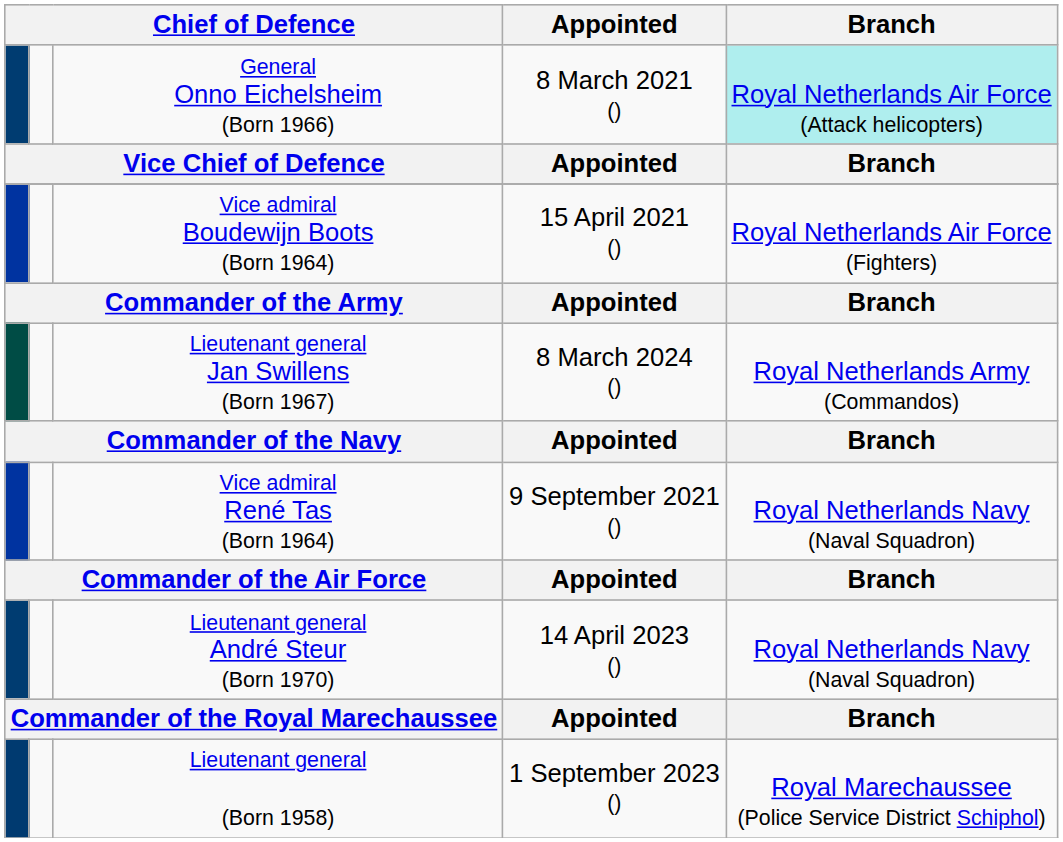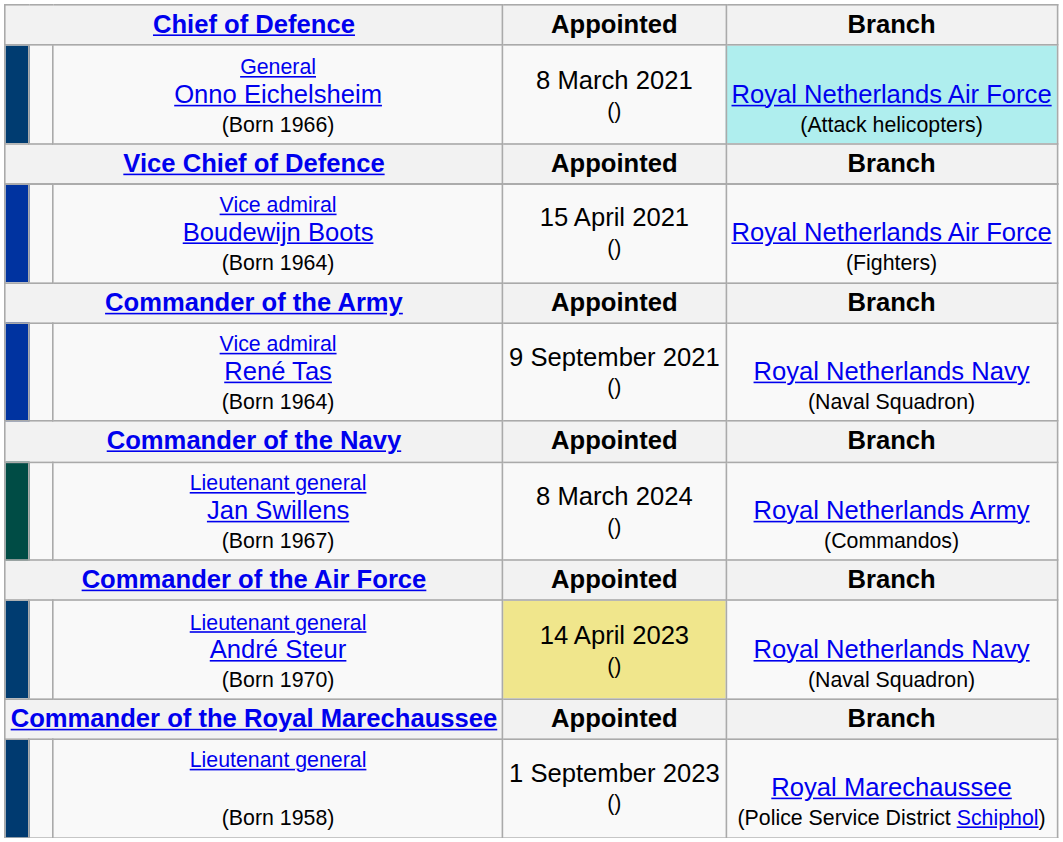 <table class="wikitable" style="text-align:center">
 <tr>
 <th colspan=3><a href='#'>Chief of Defence</a></th>
 <th>Appointed</th>
 <th>Branch</th>
 </tr>
 <tr>
 <td style="background-color:#003c71;"></td>
 <td></td>
 <td> <small><a href='#'>General</a></small> <br> <a href='#'>Onno Eichelsheim</a> <br> <small>(Born 1966)</small></td>
 <td>8 March 2021 <br> <small>()</small></td>
 <td style="background: paleturquoise;"> <br> <a href='#'>Royal Netherlands Air Force</a> <br> <small>(Attack helicopters)</small></td>
 </tr>
 <tr>
 <th colspan=3><a href='#'>Vice Chief of Defence</a></th>
 <th>Appointed</th>
 <th>Branch</th>
 </tr>
 <tr>
 </tr>
 <tr>
 <td style="background-color:#0033a0;"></td>
 <td></td>
 <td> <small><a href='#'>Vice admiral</a></small> <br> <a href='#'>Boudewijn Boots</a> <br> <small>(Born 1964)</small></td>
 <td>15 April 2021 <br> <small>()</small></td>
 <td> <br> <a href='#'>Royal Netherlands Air Force</a> <br> <small>(Fighters)</small></td>
 </tr>
 <tr>
 <th colspan=3><a href='#'>Commander of the Army</a></th>
 <th>Appointed</th>
 <th>Branch</th>
 </tr>
 <tr>
-<td style="background-color:#004C45;"></td>
+<td style="background-color:#0033a0;"></td>
 <td></td>
-<td> <small><a href='#'>Lieutenant general</a></small> <br> <a href='#'>Jan Swillens</a> <br> <small>(Born 1967)</small></td>
-<td>8 March 2024<br> <small>()</small></td>
-<td> <br> <a href='#'>Royal Netherlands Army</a> <br> <small>(Commandos)</small></td>
+<td> <small><a href='#'>Vice admiral</a></small> <br> <a href='#'>René Tas</a> <br> <small>(Born 1964)</small></td>
+<td>9 September 2021 <br> <small>()</small></td>
+<td> <br> <a href='#'>Royal Netherlands Navy</a> <br> <small>(Naval Squadron)</small></td>
 </tr>
 <tr>
 <th colspan=3><a href='#'>Commander of the Navy</a></th>
 <th>Appointed</th>
 <th>Branch</th>
 </tr>
 <tr>
-<td style="background-color:#0033a0;"></td>
+<td style="background-color:#004C45;"></td>
 <td></td>
-<td> <small><a href='#'>Vice admiral</a></small> <br> <a href='#'>René Tas</a> <br> <small>(Born 1964)</small></td>
-<td>9 September 2021 <br> <small>()</small></td>
-<td> <br> <a href='#'>Royal Netherlands Navy</a> <br> <small>(Naval Squadron)</small></td>
+<td> <small><a href='#'>Lieutenant general</a></small> <br> <a href='#'>Jan Swillens</a> <br> <small>(Born 1967)</small></td>
+<td>8 March 2024<br> <small>()</small></td>
+<td> <br> <a href='#'>Royal Netherlands Army</a> <br> <small>(Commandos)</small></td>
 </tr>
 <tr>
 <th colspan=3><a href='#'>Commander of the Air Force</a></th>
 <th>Appointed</th>
 <th>Branch</th>
 </tr>
 <tr>
 <td style="background-color:#003c71;"></td>
 <td></td>
 <td> <small><a href='#'>Lieutenant general</a></small> <br> <a href='#'>André Steur</a> <br> <small>(Born 1970)</small></td>
-<td>14 April 2023 <br> <small>()</small></td>
+<td style="background: khaki;">14 April 2023 <br> <small>()</small></td>
 <td> <br> <a href='#'>Royal Netherlands Navy</a> <br> <small>(Naval Squadron)</small></td>
 </tr>
 <tr>
 <th colspan=3><a href='#'>Commander of the Royal Marechaussee</a></th>
 <th>Appointed</th>
 <th>Branch</th>
 </tr>
 <tr>
 <td style="background-color:#003a70;"></td>
 <td></td>
 <td> <small><a href='#'>Lieutenant general</a></small> <br>  <br> <small>(Born 1958)</small></td>
 <td>1 September 2023 <br> <small>()</small></td>
 <td> <br> <a href='#'>Royal Marechaussee</a> <br> <small>(Police Service District <a href='#'>Schiphol</a>)</small></td>
 </tr>
 <tr>
 </tr>
 </table>
